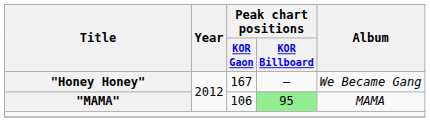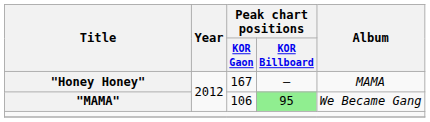 <table class="wikitable plainrowheaders" style="text-align:center;">
 <tr>
 <th scope="col" rowspan="2" style="width:15em;">Title</th>
 <th scope="col" rowspan="2">Year</th>
 <th scope="col" colspan="2" style="width:5em;">Peak chart positions</th>
 <th scope="col" rowspan="2">Album</th>
 </tr>
 <tr>
 <th><small><a href='#'>KOR<br>Gaon</a></small><br></th>
 <th><small><a href='#'>KOR<br>Billboard</a></small><br></th>
 </tr>
 <tr>
 <th scope="row">"Honey Honey"</th>
 <td rowspan="2">2012</td>
 <td>167</td>
 <td>—</td>
-<td><em>We Became Gang</em></td>
+<td><em>MAMA</em></td>
 </tr>
 <tr>
 <th scope="row">"MAMA"</th>
 <td>106</td>
 <td style="background: lightgreen;">95</td>
-<td><em>MAMA</em></td>
+<td><em>We Became Gang</em></td>
 </tr>
 <tr>
 <td colspan="5"></td>
 </tr>
 <tr>
 </tr>
 </table>
